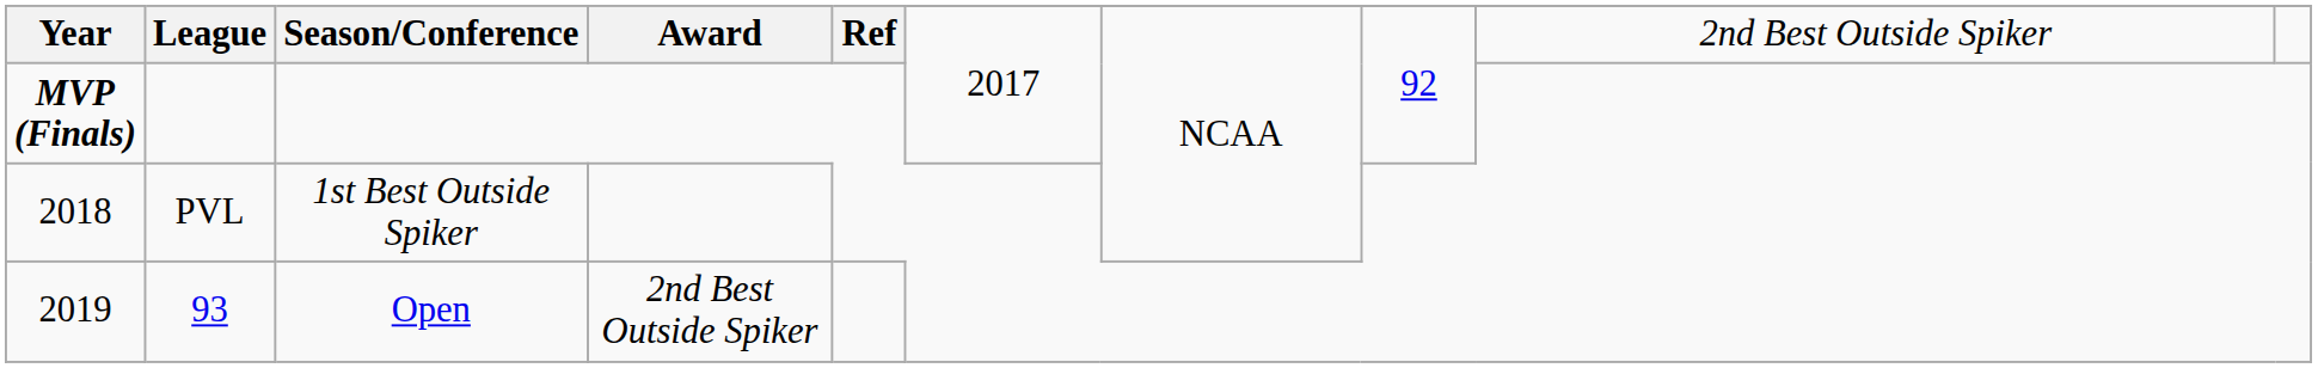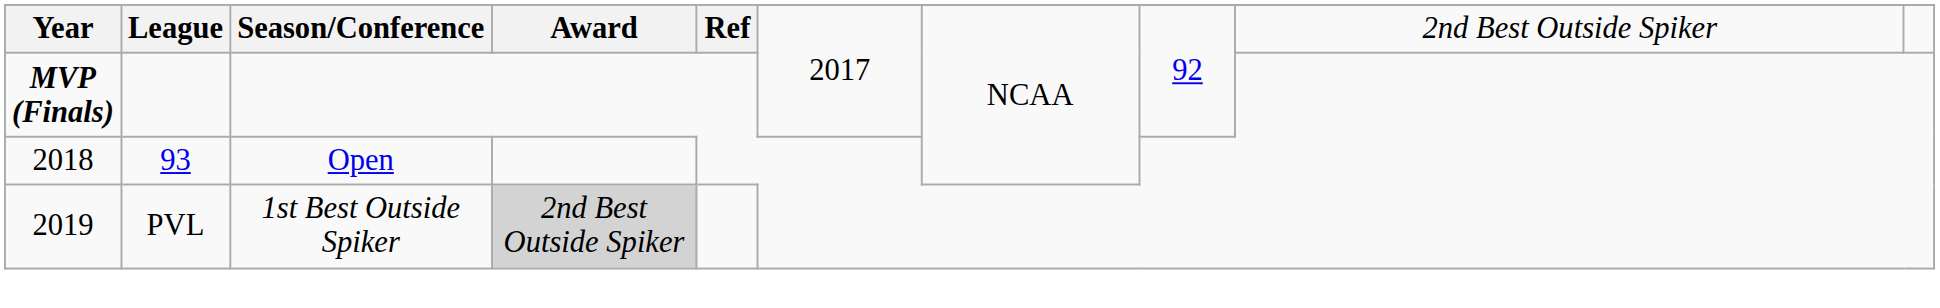 <table class="wikitable sortable" style="text-align:center" width="80%">
 <tr>
 <th style="width:5px;" rowspan="2">Year</th>
 <th style="width:25px;" rowspan="2">League</th>
 <th style="width:100px;" rowspan="2">Season/Conference</th>
 <th style="width:100px;" rowspan="2">Award</th>
 <th style="width:25px;" rowspan="2">Ref</th>
 </tr>
 <tr>
 <td rowspan=2>2017</td>
 <td rowspan=3>NCAA</td>
 <td rowspan=2><a href='#'>92</a></td>
 <td><em>2nd Best Outside Spiker</em></td>
 <td></td>
 </tr>
 <tr>
 <td><strong><em>MVP (Finals)</em></strong></td>
 <td></td>
 </tr>
 <tr>
 <td>2018</td>
-<td>PVL</td>
-<td><em>1st Best Outside Spiker</em></td>
+<td><a href='#'>93</a></td>
+<td><a href='#'>Open</a></td>
 <td></td>
 </tr>
 <tr>
 <td>2019</td>
-<td><a href='#'>93</a></td>
-<td><a href='#'>Open</a></td>
-<td><em>2nd Best Outside Spiker</em></td>
+<td>PVL</td>
+<td><em>1st Best Outside Spiker</em></td>
+<td style="background: lightgrey;"><em>2nd Best Outside Spiker</em></td>
 <td></td>
 </tr>
 </table>
